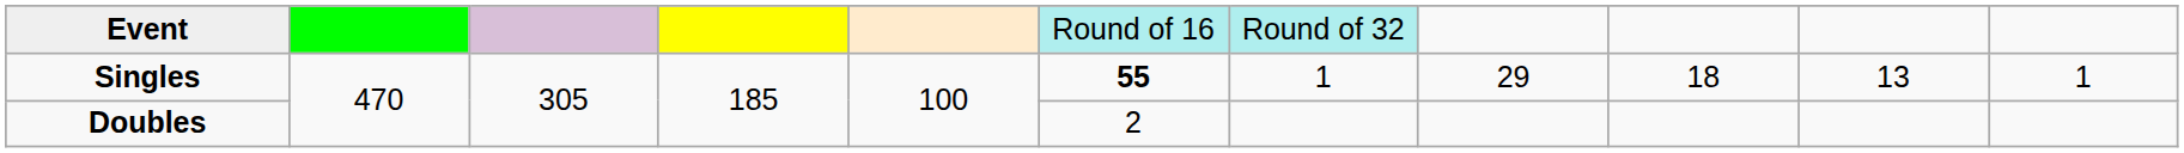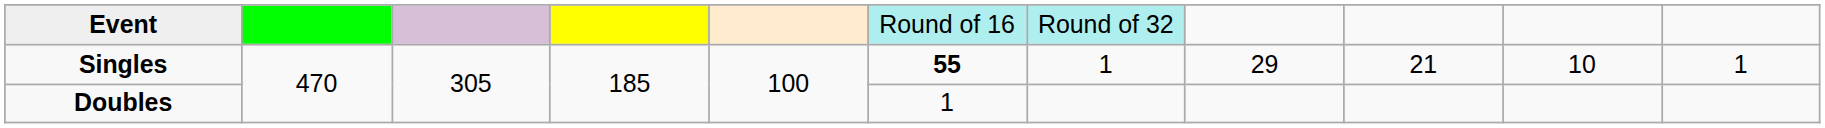 <table class=wikitable style=font-size:90%;text-align:center>
 <tr>
 <td style="width:130px; background:#efefef;"><strong>Event</strong></td>
 <td style="width:80px; background:lime;"></td>
 <td style="width:85px; background:thistle;"></td>
 <td style="width:85px; background:#ff0;"></td>
 <td style="width:85px; background:#ffebcd;"></td>
 <td style="width:85px; background:#afeeee;">Round of 16</td>
 <td style="width:85px; background:#afeeee;">Round of 32</td>
 <td width=85></td>
 <td width=85></td>
 <td width=85></td>
 <td width=85></td>
 </tr>
 <tr>
 <th style="background:#f8f8f8;">Singles</th>
 <td rowspan=2>470</td>
 <td rowspan=2>305</td>
 <td rowspan=2>185</td>
 <td rowspan=2>100</td>
 <td><strong>55</strong></td>
 <td>1</td>
 <td>29</td>
-<td>18</td>
-<td>13</td>
+<td>21</td>
+<td>10</td>
 <td>1</td>
 </tr>
 <tr>
 <th style="background:#f8f8f8;">Doubles</th>
-<td>2</td>
+<td>1</td>
 <td></td>
 <td></td>
 <td></td>
 <td></td>
 <td></td>
 </tr>
 </table>
